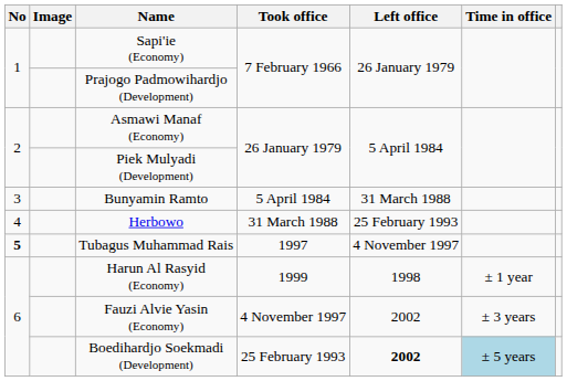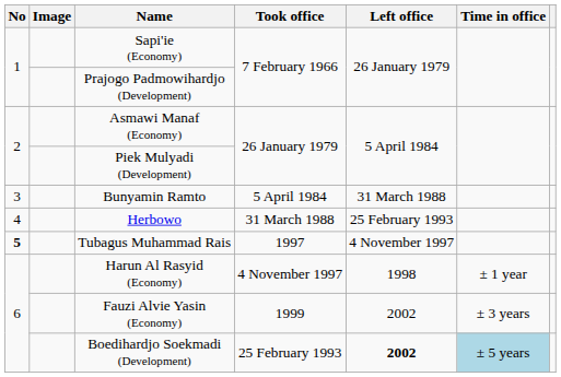 <table class="wikitable" style="float:center; text-align:center">
 <tr>
 <th>No</th>
 <th>Image</th>
 <th>Name</th>
 <th>Took office</th>
 <th>Left office</th>
 <th>Time in office</th>
 <th></th>
 </tr>
 <tr>
 <td rowspan="2">1</td>
 <td></td>
 <td>Sapi'ie<br><small>(Economy)</small></td>
 <td rowspan="2">7 February 1966</td>
 <td rowspan="2">26 January 1979</td>
 <td rowspan="2"></td>
 <td rowspan="2"></td>
 </tr>
 <tr>
 <td></td>
 <td>Prajogo Padmowihardjo<br><small>(Development)</small></td>
 </tr>
 <tr>
 <td rowspan="2">2</td>
 <td></td>
 <td>Asmawi Manaf<br><small>(Economy)</small></td>
 <td rowspan="2">26 January 1979</td>
 <td rowspan="2">5 April 1984</td>
 <td rowspan="2"></td>
 <td rowspan="2"></td>
 </tr>
 <tr>
 <td></td>
 <td>Piek Mulyadi<br><small>(Development)</small></td>
 </tr>
 <tr>
 <td>3</td>
 <td></td>
 <td>Bunyamin Ramto</td>
 <td>5 April 1984</td>
 <td>31 March 1988</td>
 <td></td>
 <td></td>
 </tr>
 <tr>
 <td>4</td>
 <td></td>
 <td><a href='#'>Herbowo</a></td>
 <td>31 March 1988</td>
 <td>25 February 1993</td>
 <td></td>
 <td></td>
 </tr>
 <tr>
 <td><strong>5</strong></td>
 <td></td>
 <td>Tubagus Muhammad Rais</td>
 <td>1997</td>
 <td>4 November 1997</td>
 <td></td>
 <td></td>
 </tr>
 <tr>
 <td rowspan="3">6</td>
 <td></td>
 <td>Harun Al Rasyid<br><small>(Economy)</small></td>
-<td>1999</td>
+<td>4 November 1997</td>
 <td>1998</td>
 <td>± 1 year</td>
 <td></td>
 </tr>
 <tr>
 <td></td>
 <td>Fauzi Alvie Yasin<br><small>(Economy)</small></td>
-<td>4 November 1997</td>
+<td>1999</td>
 <td>2002</td>
 <td>± 3 years</td>
 <td></td>
 </tr>
 <tr>
 <td></td>
 <td>Boedihardjo Soekmadi<br><small>(Development)</small></td>
 <td>25 February 1993</td>
 <td><strong>2002</strong></td>
 <td style="background: lightblue;">± 5 years</td>
 <td></td>
 </tr>
 </table>
